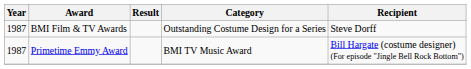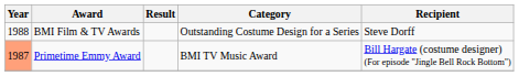 <table class="wikitable" style="font-size: 90%;">
 <tr>
 <th>Year</th>
 <th>Award</th>
 <th>Result</th>
 <th>Category</th>
 <th>Recipient</th>
 </tr>
 <tr>
-<td>1987</td>
+<td>1988</td>
 <td>BMI Film & TV Awards</td>
 <td></td>
 <td>Outstanding Costume Design for a Series</td>
 <td>Steve Dorff</td>
 </tr>
 <tr>
-<td>1987</td>
+<td style="background: lightsalmon;">1987</td>
 <td><a href='#'>Primetime Emmy Award</a></td>
 <td></td>
 <td>BMI TV Music Award</td>
 <td><a href='#'>Bill Hargate</a> (costume designer)<br><small>(For episode "Jingle Bell Rock Bottom")</small></td>
 </tr>
 <tr>
 </tr>
 </table>
